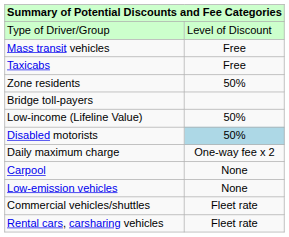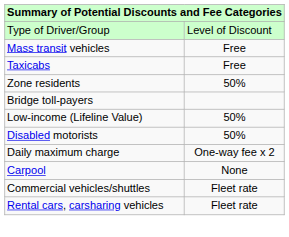 <table class="wikitable" style="margin: 1em auto 1em auto">
 <tr>
 <th colspan="2" style="background-color:#ccffcc;">Summary of Potential Discounts and Fee Categories</th>
 </tr>
 <tr>
 <td style="background-color: #ccffcc;">Type of Driver/Group</td>
 <td style="background-color: #ccffcc;">Level of Discount</td>
 </tr>
 <tr align=center>
 <td style="text-align:left;"><a href='#'>Mass transit</a> vehicles</td>
 <td>Free</td>
 </tr>
 <tr align=center>
 <td style="text-align:left;"><a href='#'>Taxicabs</a></td>
 <td>Free</td>
 </tr>
 <tr align=center>
 <td style="text-align:left;">Zone residents</td>
 <td>50%</td>
 </tr>
 <tr align=center>
 <td style="text-align:left;">Bridge toll-payers</td>
 <td></td>
 </tr>
 <tr align=center>
 <td style="text-align:left;">Low-income (Lifeline Value)</td>
 <td>50%</td>
 </tr>
 <tr align=center>
 <td style="text-align:left;"><a href='#'>Disabled</a> motorists</td>
-<td style="background: lightblue;">50%</td>
+<td>50%</td>
 </tr>
 <tr align=center>
 <td style="text-align:left;">Daily maximum charge</td>
 <td>One-way fee x 2</td>
 </tr>
 <tr align=center>
 <td style="text-align:left;"><a href='#'>Carpool</a></td>
-<td>None</td>
-</tr>
-<tr align=center>
-<td style="text-align:left;"><a href='#'>Low-emission vehicles</a></td>
 <td>None</td>
 </tr>
 <tr align=center>
 <td style="text-align:left;">Commercial vehicles/shuttles</td>
 <td>Fleet rate</td>
 </tr>
 <tr align=center>
 <td style="text-align:left;"><a href='#'>Rental cars</a>, <a href='#'>carsharing</a> vehicles</td>
 <td>Fleet rate</td>
 </tr>
 </table>
